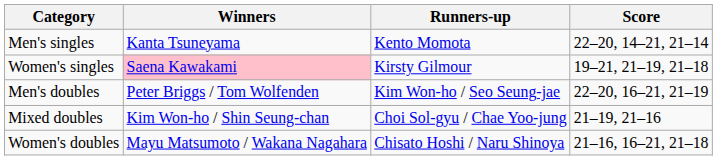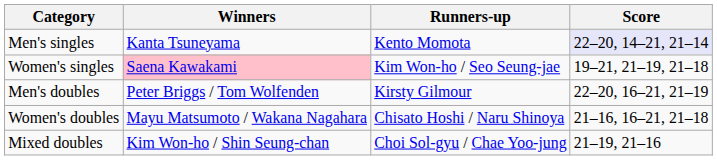 <table class=wikitable style="white-space:nowrap;">
 <tr>
 <th>Category</th>
 <th>Winners</th>
 <th>Runners-up</th>
 <th>Score</th>
 </tr>
 <tr>
 <td>Men's singles</td>
 <td> <a href='#'>Kanta Tsuneyama</a></td>
 <td> <a href='#'>Kento Momota</a></td>
-<td>22–20, 14–21, 21–14</td>
+<td style="background: lavender;">22–20, 14–21, 21–14</td>
 </tr>
 <tr>
 <td>Women's singles</td>
 <td style="background: pink;"> <a href='#'>Saena Kawakami</a></td>
-<td> <a href='#'>Kirsty Gilmour</a></td>
+<td> <a href='#'>Kim Won-ho</a> / <a href='#'>Seo Seung-jae</a></td>
 <td>19–21, 21–19, 21–18</td>
 </tr>
 <tr>
 <td>Men's doubles</td>
 <td> <a href='#'>Peter Briggs</a> / <a href='#'>Tom Wolfenden</a></td>
-<td> <a href='#'>Kim Won-ho</a> / <a href='#'>Seo Seung-jae</a></td>
+<td> <a href='#'>Kirsty Gilmour</a></td>
 <td>22–20, 16–21, 21–19</td>
+</tr>
+<tr>
+<td>Women's doubles</td>
+<td> <a href='#'>Mayu Matsumoto</a> / <a href='#'>Wakana Nagahara</a></td>
+<td> <a href='#'>Chisato Hoshi</a> / <a href='#'>Naru Shinoya</a></td>
+<td>21–16, 16–21, 21–18</td>
 </tr>
 <tr>
 <td>Mixed doubles</td>
 <td> <a href='#'>Kim Won-ho</a> / <a href='#'>Shin Seung-chan</a></td>
 <td> <a href='#'>Choi Sol-gyu</a> / <a href='#'>Chae Yoo-jung</a></td>
 <td>21–19, 21–16</td>
 </tr>
-<tr>
-<td>Women's doubles</td>
-<td> <a href='#'>Mayu Matsumoto</a> / <a href='#'>Wakana Nagahara</a></td>
-<td> <a href='#'>Chisato Hoshi</a> / <a href='#'>Naru Shinoya</a></td>
-<td>21–16, 16–21, 21–18</td>
-</tr>
 </table>
